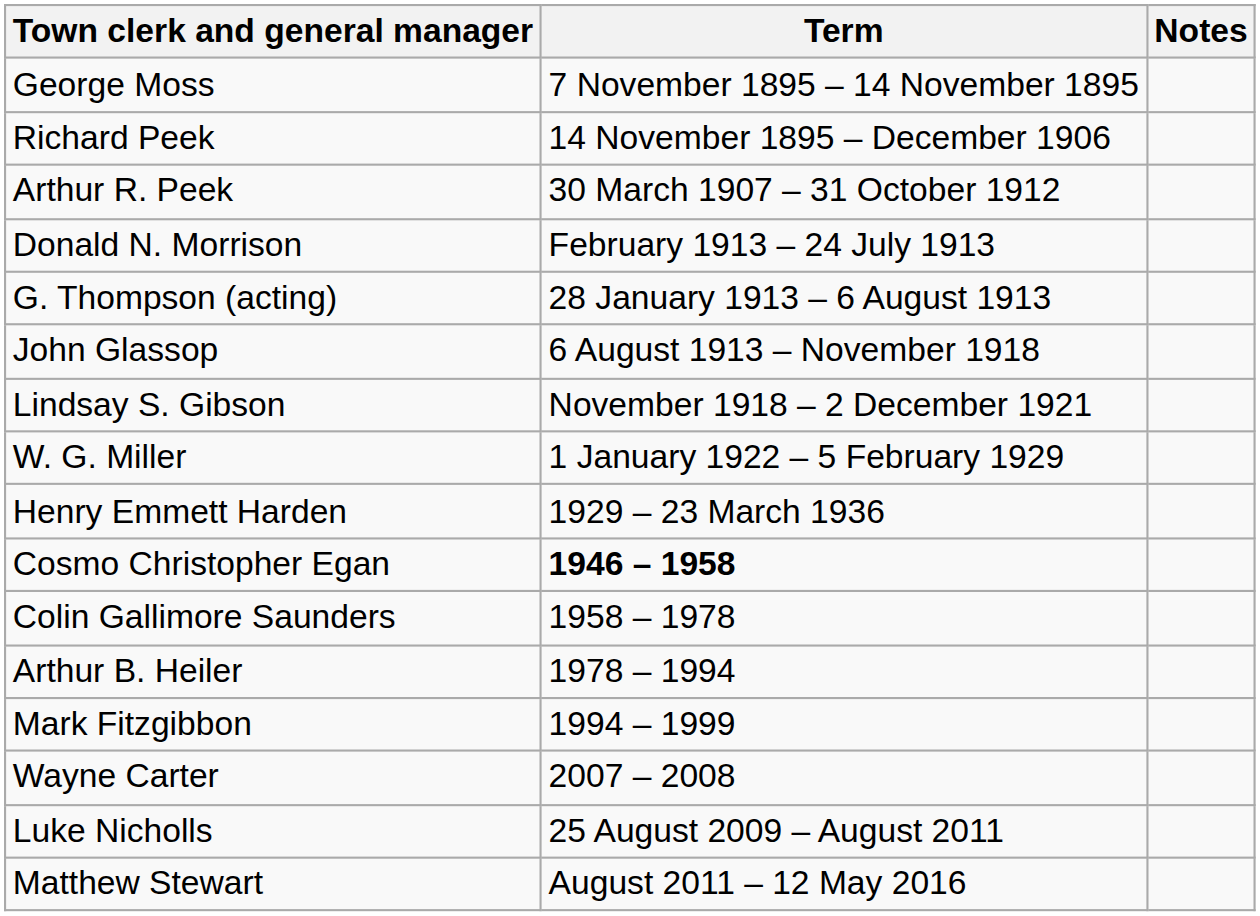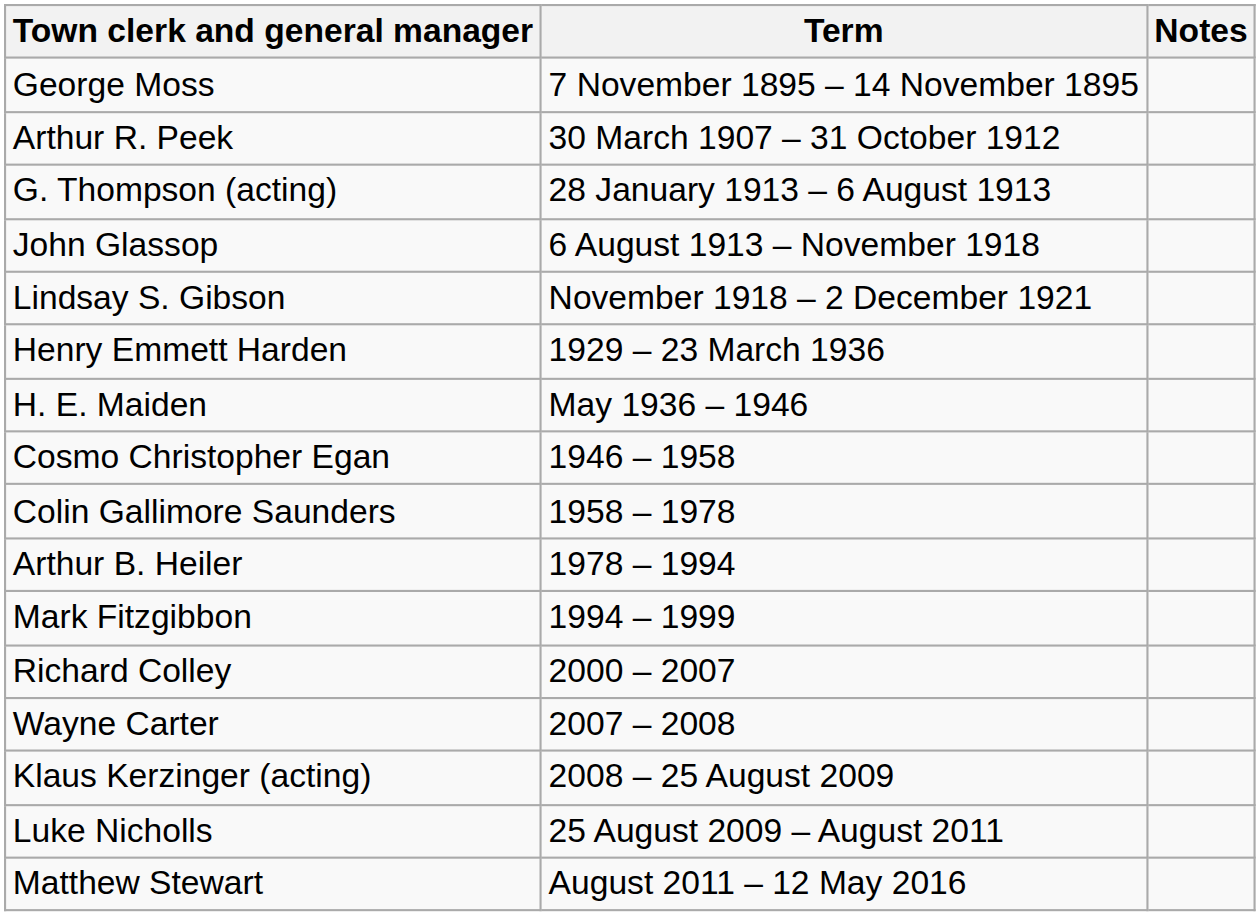 <table class="wikitable">
 <tr>
 <th>Town clerk and general manager</th>
 <th>Term</th>
 <th>Notes</th>
 </tr>
 <tr>
 <td>George Moss</td>
 <td>7 November 1895 – 14 November 1895</td>
 <td></td>
 </tr>
 <tr>
-<td>Richard Peek</td>
-<td>14 November 1895 – December 1906</td>
-<td></td>
-</tr>
-<tr>
 <td>Arthur R. Peek</td>
 <td>30 March 1907 – 31 October 1912</td>
-<td></td>
-</tr>
-<tr>
-<td>Donald N. Morrison</td>
-<td>February 1913 – 24 July 1913</td>
 <td></td>
 </tr>
 <tr>
 <td>G. Thompson (acting)</td>
 <td>28 January 1913 – 6 August 1913</td>
 <td></td>
 </tr>
 <tr>
 <td>John Glassop</td>
 <td>6 August 1913 – November 1918</td>
 <td></td>
 </tr>
 <tr>
 <td>Lindsay S. Gibson</td>
 <td>November 1918 – 2 December 1921</td>
 <td></td>
 </tr>
 <tr>
-<td>W. G. Miller</td>
-<td>1 January 1922 – 5 February 1929</td>
-<td></td>
-</tr>
-<tr>
 <td>Henry Emmett Harden</td>
 <td>1929 – 23 March 1936</td>
 <td></td>
 </tr>
 <tr>
+<td>H. E. Maiden</td>
+<td>May 1936 – 1946</td>
+<td></td>
+</tr>
+<tr>
 <td>Cosmo Christopher Egan</td>
-<td><strong>1946 – 1958</strong></td>
+<td>1946 – 1958</td>
 <td></td>
 </tr>
 <tr>
 <td>Colin Gallimore Saunders</td>
 <td>1958 – 1978</td>
 <td></td>
 </tr>
 <tr>
 <td>Arthur B. Heiler</td>
 <td>1978 – 1994</td>
 <td></td>
 </tr>
 <tr>
 <td>Mark Fitzgibbon</td>
 <td>1994 – 1999</td>
 <td></td>
 </tr>
 <tr>
+<td>Richard Colley</td>
+<td>2000 – 2007</td>
+<td></td>
+</tr>
+<tr>
 <td>Wayne Carter</td>
 <td>2007 – 2008</td>
+<td></td>
+</tr>
+<tr>
+<td>Klaus Kerzinger (acting)</td>
+<td>2008 – 25 August 2009</td>
 <td></td>
 </tr>
 <tr>
 <td>Luke Nicholls</td>
 <td>25 August 2009 – August 2011</td>
 <td></td>
 </tr>
 <tr>
 <td>Matthew Stewart</td>
 <td>August 2011 – 12 May 2016</td>
 <td></td>
 </tr>
 </table>
